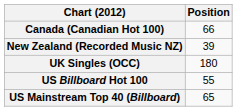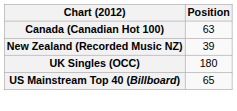 <table class="wikitable sortable plainrowheaders" style="text-align:center;">
 <tr>
 <th scope="col">Chart (2012)</th>
 <th scope="col">Position</th>
 </tr>
 <tr>
 <th scope="row">Canada (Canadian Hot 100)</th>
-<td>66</td>
+<td>63</td>
 </tr>
 <tr>
 <th scope="row">New Zealand (Recorded Music NZ)</th>
 <td>39</td>
 </tr>
 <tr>
 <th scope="row">UK Singles (OCC)</th>
 <td>180</td>
 </tr>
 <tr>
-<th scope="row">US <em>Billboard</em> Hot 100</th>
-<td>55</td>
-</tr>
-<tr>
 <th scope="row">US Mainstream Top 40 (<em>Billboard</em>)</th>
 <td>65</td>
 </tr>
 </table>
